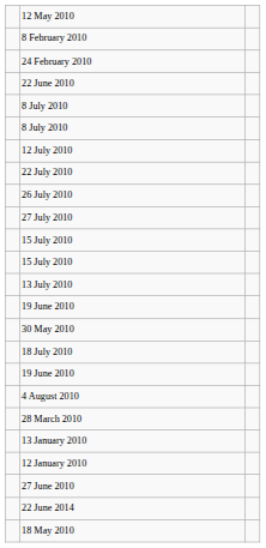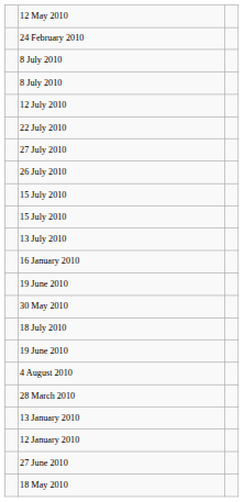 <table class="wikitable" style="font-size: 80%; float: left; width: 26em; margin-right: 1em; height: 700px">
 <tr>
 <td></td>
 <td>12 May 2010</td>
 <td></td>
 </tr>
 <tr>
 <td></td>
-<td>8 February 2010</td>
-<td></td>
-</tr>
-<tr>
-<td></td>
 <td>24 February 2010</td>
-<td></td>
-</tr>
-<tr>
-<td></td>
-<td>22 June 2010</td>
 <td></td>
 </tr>
 <tr>
 <td></td>
 <td>8 July 2010</td>
 <td></td>
 </tr>
 <tr>
 <td></td>
 <td>8 July 2010</td>
 <td></td>
 </tr>
 <tr>
 <td></td>
 <td>12 July 2010</td>
 <td></td>
 </tr>
 <tr>
 <td></td>
 <td>22 July 2010</td>
 <td></td>
 </tr>
 <tr>
 <td></td>
-<td>26 July 2010</td>
+<td>27 July 2010</td>
 <td></td>
 </tr>
 <tr>
 <td></td>
-<td>27 July 2010</td>
+<td>26 July 2010</td>
 <td></td>
 </tr>
 <tr>
 <td></td>
 <td>15 July 2010</td>
 <td></td>
 </tr>
 <tr>
 <td></td>
 <td>15 July 2010</td>
 <td></td>
 </tr>
 <tr>
 <td></td>
 <td>13 July 2010</td>
+<td></td>
+</tr>
+<tr>
+<td></td>
+<td>16 January 2010</td>
 <td></td>
 </tr>
 <tr>
 <td></td>
 <td>19 June 2010</td>
 <td></td>
 </tr>
 <tr>
 <td></td>
 <td>30 May 2010</td>
 <td></td>
 </tr>
 <tr>
 <td></td>
 <td>18 July 2010</td>
 <td></td>
 </tr>
 <tr>
 <td></td>
 <td>19 June 2010</td>
 <td></td>
 </tr>
 <tr>
 <td></td>
 <td>4 August 2010</td>
 <td></td>
 </tr>
 <tr>
 <td></td>
 <td>28 March 2010</td>
 <td></td>
 </tr>
 <tr>
 <td></td>
 <td>13 January 2010</td>
 <td></td>
 </tr>
 <tr>
 <td></td>
 <td>12 January 2010</td>
 <td></td>
 </tr>
 <tr>
 <td></td>
 <td>27 June 2010</td>
 <td></td>
 </tr>
 <tr>
 <td></td>
-<td>22 June 2014</td>
-<td></td>
-</tr>
-<tr>
-<td></td>
 <td>18 May 2010</td>
 <td></td>
 </tr>
 </table>
